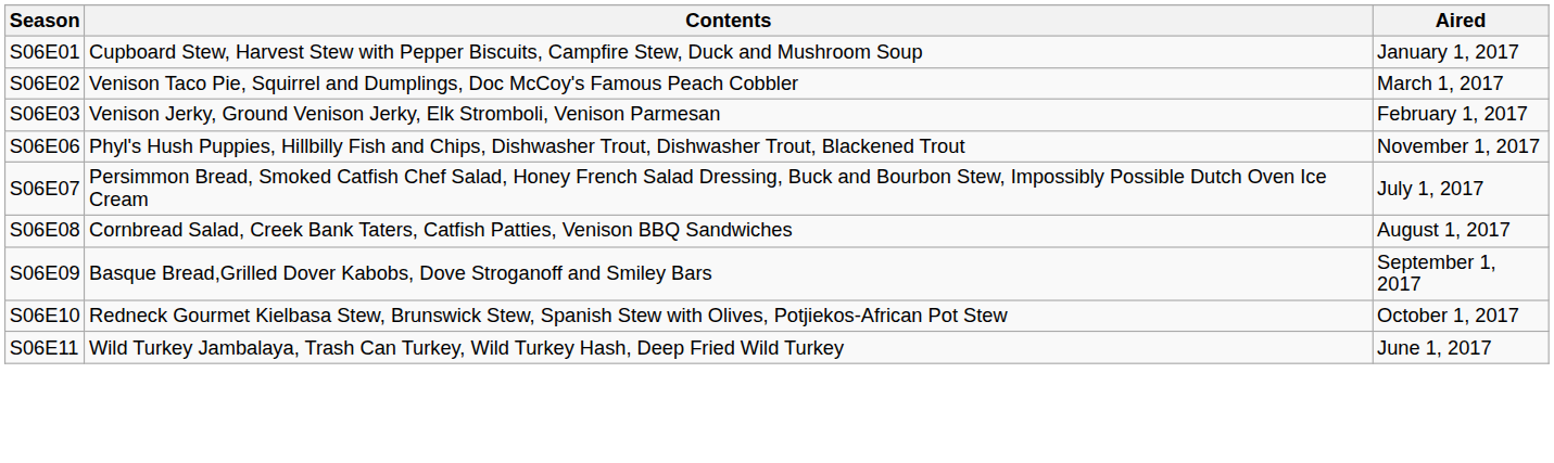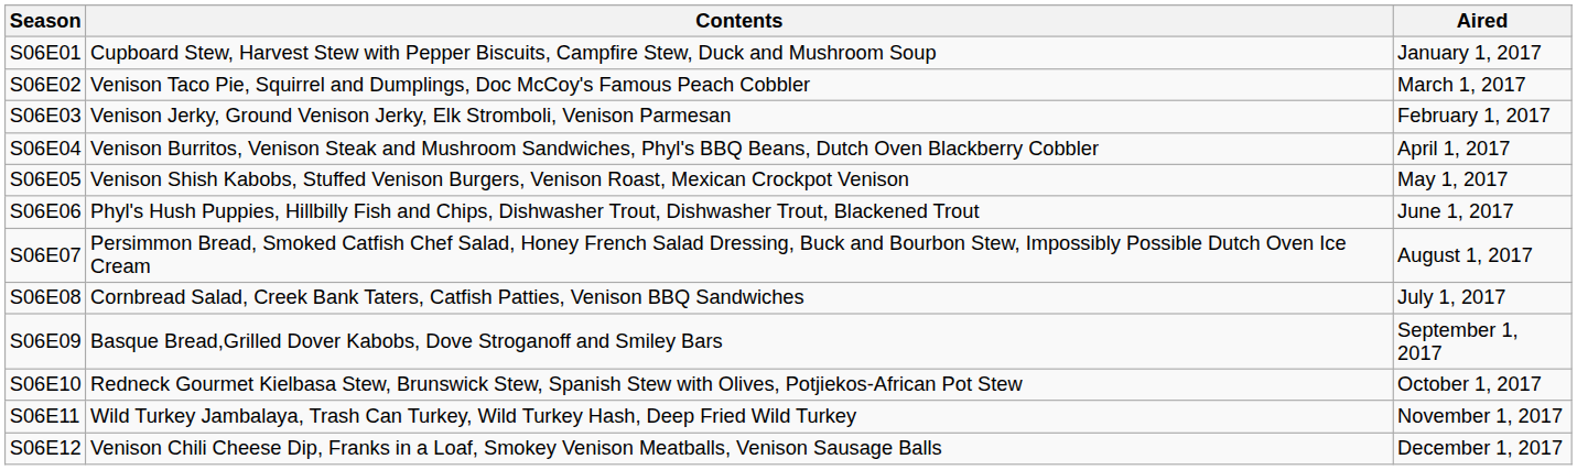 <table class="wikitable">
 <tr>
 </tr>
 <tr>
 <th>Season</th>
 <th>Contents</th>
 <th>Aired</th>
 </tr>
 <tr>
 <td>S06E01</td>
 <td>Cupboard Stew, Harvest Stew with Pepper Biscuits, Campfire Stew, Duck and Mushroom Soup</td>
 <td>January 1, 2017</td>
 </tr>
 <tr>
 <td>S06E02</td>
 <td>Venison Taco Pie, Squirrel and Dumplings, Doc McCoy's Famous Peach Cobbler</td>
 <td>March 1, 2017</td>
 </tr>
 <tr>
 <td>S06E03</td>
 <td>Venison Jerky, Ground Venison Jerky, Elk Stromboli, Venison Parmesan</td>
 <td>February 1, 2017</td>
 </tr>
 <tr>
+<td>S06E04</td>
+<td>Venison Burritos, Venison Steak and Mushroom Sandwiches, Phyl's BBQ Beans, Dutch Oven Blackberry Cobbler</td>
+<td>April 1, 2017</td>
+</tr>
+<tr>
+<td>S06E05</td>
+<td>Venison Shish Kabobs, Stuffed Venison Burgers, Venison Roast, Mexican Crockpot Venison</td>
+<td>May 1, 2017</td>
+</tr>
+<tr>
 <td>S06E06</td>
 <td>Phyl's Hush Puppies, Hillbilly Fish and Chips, Dishwasher Trout, Dishwasher Trout, Blackened Trout</td>
-<td>November 1, 2017</td>
+<td>June 1, 2017</td>
 </tr>
 <tr>
 <td>S06E07</td>
 <td>Persimmon Bread, Smoked Catfish Chef Salad, Honey French Salad Dressing, Buck and Bourbon Stew, Impossibly Possible Dutch Oven Ice Cream</td>
-<td>July 1, 2017</td>
+<td>August 1, 2017</td>
 </tr>
 <tr>
 <td>S06E08</td>
 <td>Cornbread Salad, Creek Bank Taters, Catfish Patties, Venison BBQ Sandwiches</td>
-<td>August 1, 2017</td>
+<td>July 1, 2017</td>
 </tr>
 <tr>
 <td>S06E09</td>
 <td>Basque Bread,Grilled Dover Kabobs, Dove Stroganoff and Smiley Bars</td>
 <td>September 1, 2017</td>
 </tr>
 <tr>
 <td>S06E10</td>
 <td>Redneck Gourmet Kielbasa Stew, Brunswick Stew, Spanish Stew with Olives, Potjiekos-African Pot Stew</td>
 <td>October 1, 2017</td>
 </tr>
 <tr>
 <td>S06E11</td>
 <td>Wild Turkey Jambalaya, Trash Can Turkey, Wild Turkey Hash, Deep Fried Wild Turkey</td>
-<td>June 1, 2017</td>
+<td>November 1, 2017</td>
+</tr>
+<tr>
+<td>S06E12</td>
+<td>Venison Chili Cheese Dip, Franks in a Loaf, Smokey Venison Meatballs, Venison Sausage Balls</td>
+<td>December 1, 2017</td>
 </tr>
 </table>
